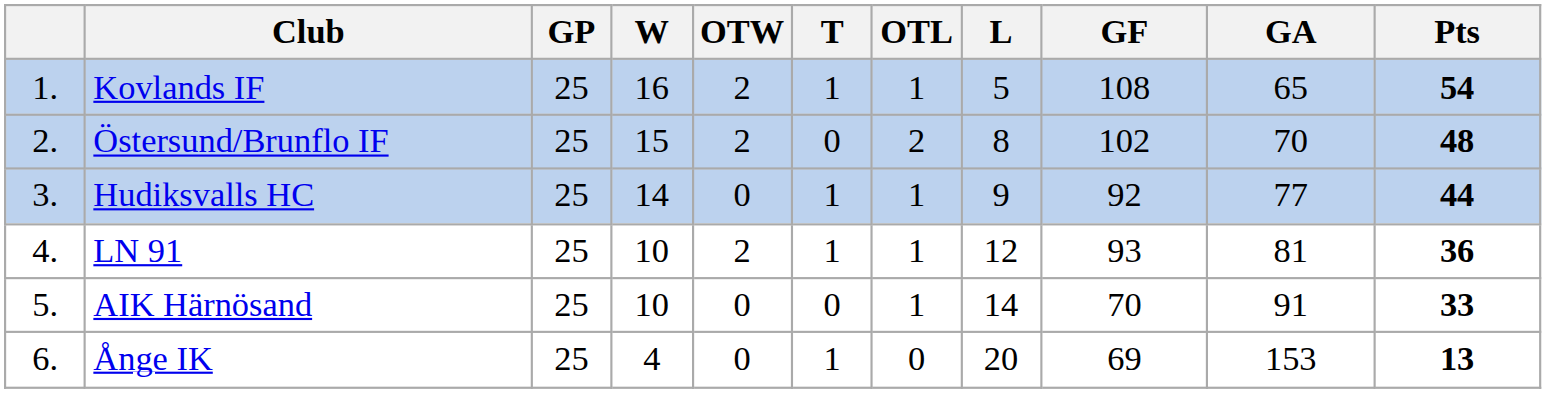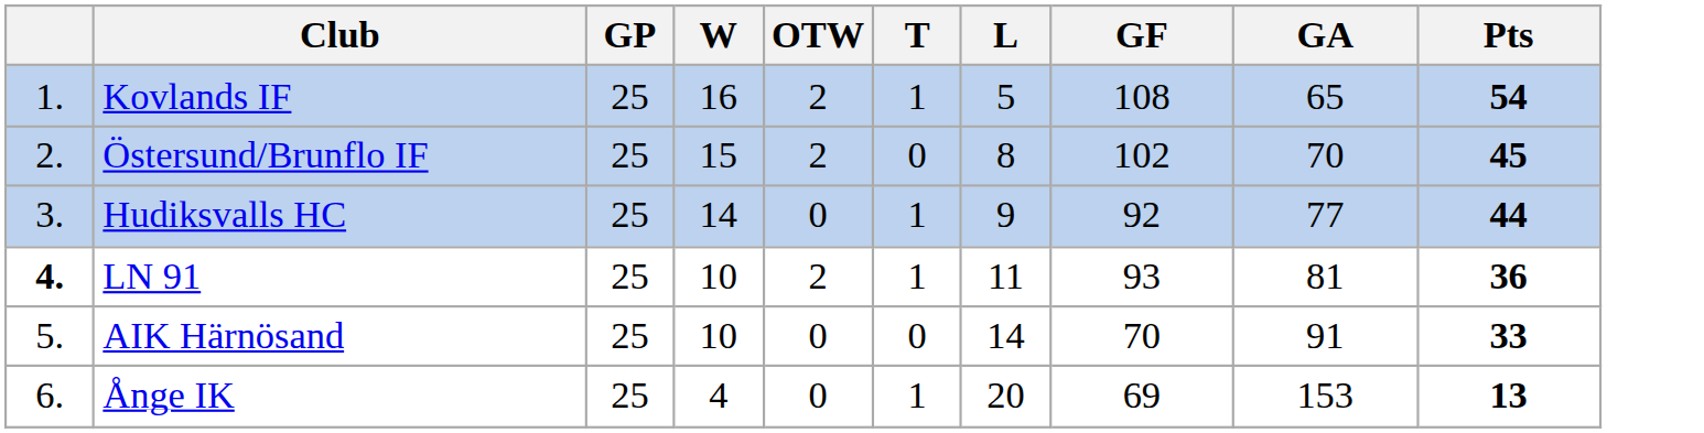 <table class="wikitable">
 <tr>
 <th width="30"></th>
 <th width="200">Club</th>
 <th width="30">GP</th>
 <th width="30">W</th>
 <th width="30">OTW</th>
 <th width="30">T</th>
-<th width="30">OTL</th>
 <th width="30">L</th>
 <th width="70">GF</th>
 <th width="70">GA</th>
 <th width="70">Pts</th>
 </tr>
 <tr bgcolor="#BCD2EE" align="center">
 <td>1.</td>
 <td align="left"><a href='#'>Kovlands IF</a></td>
 <td>25</td>
 <td>16</td>
 <td>2</td>
-<td>1</td>
 <td>1</td>
 <td>5</td>
 <td>108</td>
 <td>65</td>
 <td><strong>54</strong></td>
 </tr>
 <tr bgcolor="#BCD2EE" align="center">
 <td>2.</td>
 <td align="left"><a href='#'>Östersund/Brunflo IF</a></td>
 <td>25</td>
 <td>15</td>
 <td>2</td>
 <td>0</td>
-<td>2</td>
 <td>8</td>
 <td>102</td>
 <td>70</td>
-<td><strong>48</strong></td>
+<td><strong>45</strong></td>
 </tr>
 <tr bgcolor="#BCD2EE" align="center">
 <td>3.</td>
 <td align="left"><a href='#'>Hudiksvalls HC</a></td>
 <td>25</td>
 <td>14</td>
 <td>0</td>
 <td>1</td>
-<td>1</td>
 <td>9</td>
 <td>92</td>
 <td>77</td>
 <td><strong>44</strong></td>
 </tr>
 <tr bgcolor="#FFFFFF" align="center">
-<td>4.</td>
+<td><strong>4.</strong></td>
 <td align="left"><a href='#'>LN 91</a></td>
 <td>25</td>
 <td>10</td>
 <td>2</td>
 <td>1</td>
-<td>1</td>
-<td>12</td>
+<td>11</td>
 <td>93</td>
 <td>81</td>
 <td><strong>36</strong></td>
 </tr>
 <tr bgcolor="#FFFFFF" align="center">
 <td>5.</td>
 <td align="left"><a href='#'>AIK Härnösand</a></td>
 <td>25</td>
 <td>10</td>
 <td>0</td>
 <td>0</td>
-<td>1</td>
 <td>14</td>
 <td>70</td>
 <td>91</td>
 <td><strong>33</strong></td>
 </tr>
 <tr bgcolor="#FFFFFF" align="center">
 <td>6.</td>
 <td align="left"><a href='#'>Ånge IK</a></td>
 <td>25</td>
 <td>4</td>
 <td>0</td>
 <td>1</td>
-<td>0</td>
 <td>20</td>
 <td>69</td>
 <td>153</td>
 <td><strong>13</strong></td>
 </tr>
 </table>
